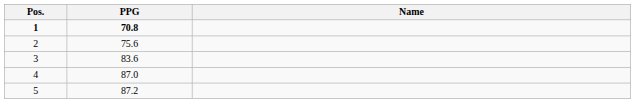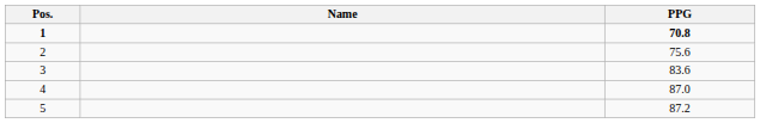 <table class=wikitable width="80%">
 <tr>
 <th width="10%">Pos.</th>
+<th width="70%">Name</th>
 <th width="20%">PPG</th>
-<th width="70%">Name</th>
 </tr>
 <tr>
 <td align=center><strong>1</strong></td>
+<td><strong></strong></td>
 <td align=center><strong>70.8</strong></td>
-<td><strong></strong></td>
 </tr>
 <tr>
 <td align=center>2</td>
+<td></td>
 <td align=center>75.6</td>
-<td></td>
 </tr>
 <tr>
 <td align=center>3</td>
+<td></td>
 <td align=center>83.6</td>
-<td></td>
 </tr>
 <tr>
 <td align=center>4</td>
+<td></td>
 <td align=center>87.0</td>
-<td></td>
 </tr>
 <tr>
 <td align=center>5</td>
+<td></td>
 <td align=center>87.2</td>
-<td></td>
 </tr>
 </table>
